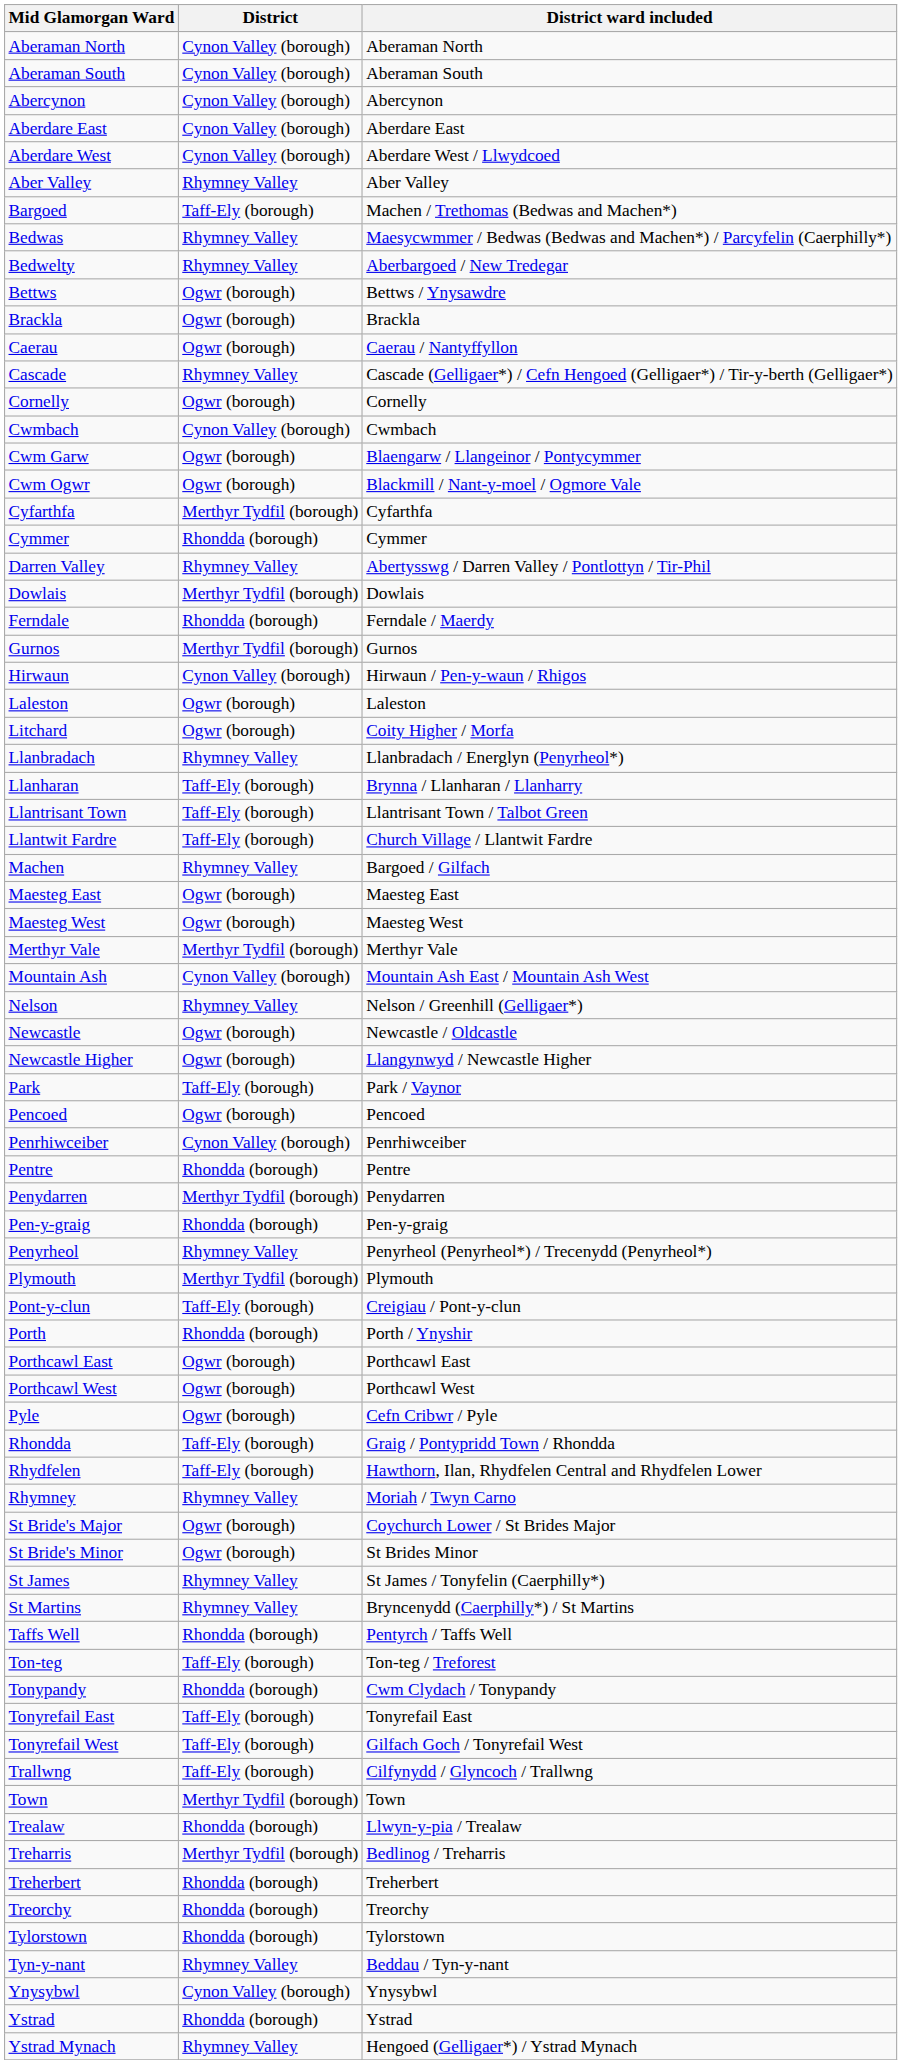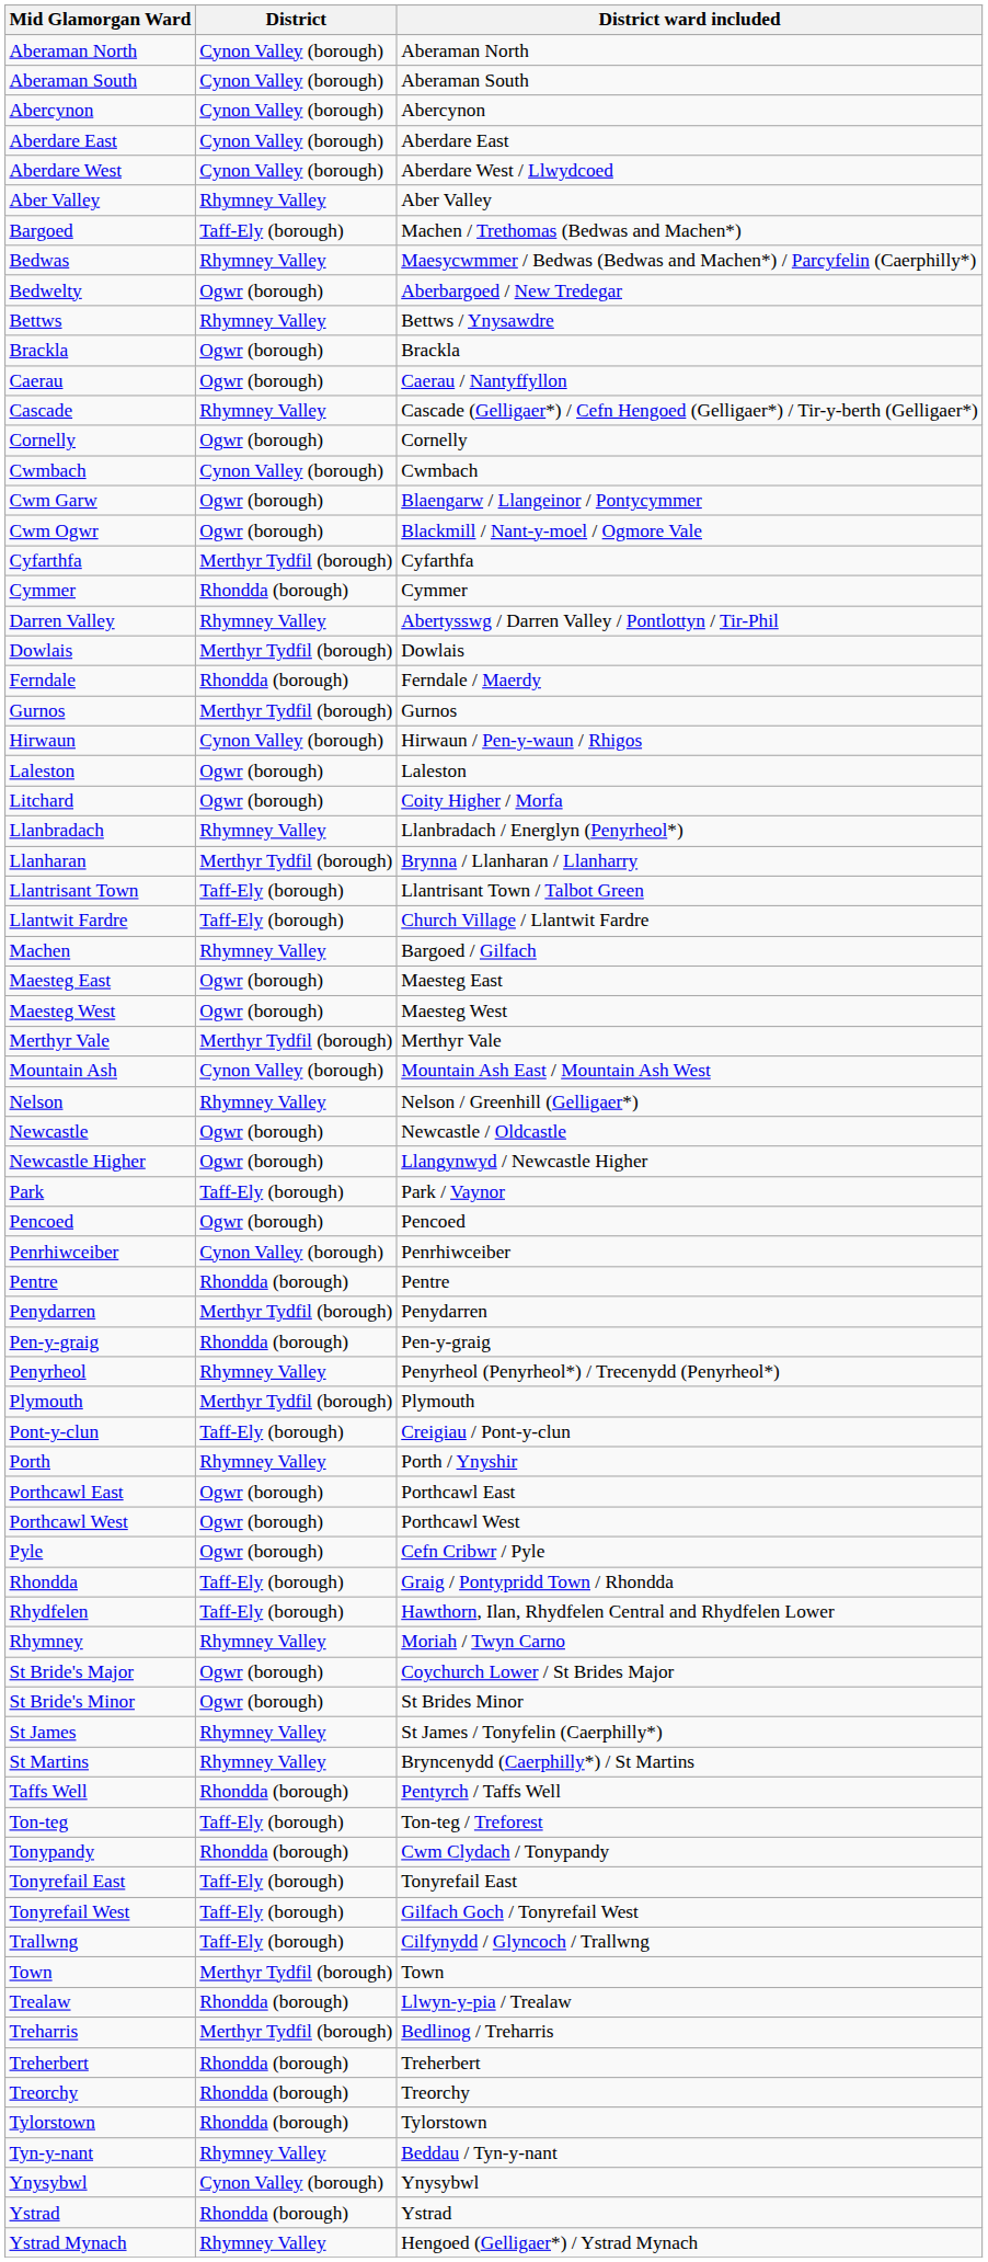 <table class="wikitable sortable">
 <tr>
 <th>Mid Glamorgan Ward</th>
 <th>District</th>
 <th>District ward included</th>
 </tr>
 <tr>
 <td><a href='#'>Aberaman North</a></td>
 <td><a href='#'>Cynon Valley</a> (borough)</td>
 <td>Aberaman North</td>
 </tr>
 <tr>
 <td><a href='#'>Aberaman South</a></td>
 <td><a href='#'>Cynon Valley</a> (borough)</td>
 <td>Aberaman South</td>
 </tr>
 <tr>
 <td><a href='#'>Abercynon</a></td>
 <td><a href='#'>Cynon Valley</a> (borough)</td>
 <td>Abercynon</td>
 </tr>
 <tr>
 <td><a href='#'>Aberdare East</a></td>
 <td><a href='#'>Cynon Valley</a> (borough)</td>
 <td>Aberdare East</td>
 </tr>
 <tr>
 <td><a href='#'>Aberdare West</a></td>
 <td><a href='#'>Cynon Valley</a> (borough)</td>
 <td>Aberdare West / <a href='#'>Llwydcoed</a></td>
 </tr>
 <tr>
 <td><a href='#'>Aber Valley</a></td>
 <td><a href='#'>Rhymney Valley</a></td>
 <td>Aber Valley</td>
 </tr>
 <tr>
 <td><a href='#'>Bargoed</a></td>
 <td><a href='#'>Taff-Ely</a> (borough)</td>
 <td>Machen / <a href='#'>Trethomas</a> (Bedwas and Machen*)</td>
 </tr>
 <tr>
 <td><a href='#'>Bedwas</a></td>
 <td><a href='#'>Rhymney Valley</a></td>
 <td><a href='#'>Maesycwmmer</a> / Bedwas (Bedwas and Machen*) / <a href='#'>Parcyfelin</a> (Caerphilly*)</td>
 </tr>
 <tr>
 <td><a href='#'>Bedwelty</a></td>
-<td><a href='#'>Rhymney Valley</a></td>
+<td><a href='#'>Ogwr</a> (borough)</td>
 <td><a href='#'>Aberbargoed</a> / <a href='#'>New Tredegar</a></td>
 </tr>
 <tr>
 <td><a href='#'>Bettws</a></td>
-<td><a href='#'>Ogwr</a> (borough)</td>
+<td><a href='#'>Rhymney Valley</a></td>
 <td>Bettws / <a href='#'>Ynysawdre</a></td>
 </tr>
 <tr>
 <td><a href='#'>Brackla</a></td>
 <td><a href='#'>Ogwr</a> (borough)</td>
 <td>Brackla</td>
 </tr>
 <tr>
 <td><a href='#'>Caerau</a></td>
 <td><a href='#'>Ogwr</a> (borough)</td>
 <td><a href='#'>Caerau</a> / <a href='#'>Nantyffyllon</a></td>
 </tr>
 <tr>
 <td><a href='#'>Cascade</a></td>
 <td><a href='#'>Rhymney Valley</a></td>
 <td>Cascade (<a href='#'>Gelligaer</a>*) / <a href='#'>Cefn Hengoed</a> (Gelligaer*) / Tir-y-berth (Gelligaer*)</td>
 </tr>
 <tr>
 <td><a href='#'>Cornelly</a></td>
 <td><a href='#'>Ogwr</a> (borough)</td>
 <td>Cornelly</td>
 </tr>
 <tr>
 <td><a href='#'>Cwmbach</a></td>
 <td><a href='#'>Cynon Valley</a> (borough)</td>
 <td>Cwmbach</td>
 </tr>
 <tr>
 <td><a href='#'>Cwm Garw</a></td>
 <td><a href='#'>Ogwr</a> (borough)</td>
 <td><a href='#'>Blaengarw</a> / <a href='#'>Llangeinor</a> / <a href='#'>Pontycymmer</a></td>
 </tr>
 <tr>
 <td><a href='#'>Cwm Ogwr</a></td>
 <td><a href='#'>Ogwr</a> (borough)</td>
 <td><a href='#'>Blackmill</a> / <a href='#'>Nant-y-moel</a> / <a href='#'>Ogmore Vale</a></td>
 </tr>
 <tr>
 <td><a href='#'>Cyfarthfa</a></td>
 <td><a href='#'>Merthyr Tydfil</a> (borough)</td>
 <td>Cyfarthfa</td>
 </tr>
 <tr>
 <td><a href='#'>Cymmer</a></td>
 <td><a href='#'>Rhondda</a> (borough)</td>
 <td>Cymmer</td>
 </tr>
 <tr>
 <td><a href='#'>Darren Valley</a></td>
 <td><a href='#'>Rhymney Valley</a></td>
 <td><a href='#'>Abertysswg</a> / Darren Valley / <a href='#'>Pontlottyn</a> / <a href='#'>Tir-Phil</a></td>
 </tr>
 <tr>
 <td><a href='#'>Dowlais</a></td>
 <td><a href='#'>Merthyr Tydfil</a> (borough)</td>
 <td>Dowlais</td>
 </tr>
 <tr>
 <td><a href='#'>Ferndale</a></td>
 <td><a href='#'>Rhondda</a> (borough)</td>
 <td>Ferndale / <a href='#'>Maerdy</a></td>
 </tr>
 <tr>
 <td><a href='#'>Gurnos</a></td>
 <td><a href='#'>Merthyr Tydfil</a> (borough)</td>
 <td>Gurnos</td>
 </tr>
 <tr>
 <td><a href='#'>Hirwaun</a></td>
 <td><a href='#'>Cynon Valley</a> (borough)</td>
 <td>Hirwaun / <a href='#'>Pen-y-waun</a> / <a href='#'>Rhigos</a></td>
 </tr>
 <tr>
 <td><a href='#'>Laleston</a></td>
 <td><a href='#'>Ogwr</a> (borough)</td>
 <td>Laleston</td>
 </tr>
 <tr>
 <td><a href='#'>Litchard</a></td>
 <td><a href='#'>Ogwr</a> (borough)</td>
 <td><a href='#'>Coity Higher</a> / <a href='#'>Morfa</a></td>
 </tr>
 <tr>
 <td><a href='#'>Llanbradach</a></td>
 <td><a href='#'>Rhymney Valley</a></td>
 <td>Llanbradach / Energlyn (<a href='#'>Penyrheol</a>*)</td>
 </tr>
 <tr>
 <td><a href='#'>Llanharan</a></td>
-<td><a href='#'>Taff-Ely</a> (borough)</td>
+<td><a href='#'>Merthyr Tydfil</a> (borough)</td>
 <td><a href='#'>Brynna</a> / Llanharan / <a href='#'>Llanharry</a></td>
 </tr>
 <tr>
 <td><a href='#'>Llantrisant Town</a></td>
 <td><a href='#'>Taff-Ely</a> (borough)</td>
 <td>Llantrisant Town / <a href='#'>Talbot Green</a></td>
 </tr>
 <tr>
 <td><a href='#'>Llantwit Fardre</a></td>
 <td><a href='#'>Taff-Ely</a> (borough)</td>
 <td><a href='#'>Church Village</a> / Llantwit Fardre</td>
 </tr>
 <tr>
 <td><a href='#'>Machen</a></td>
 <td><a href='#'>Rhymney Valley</a></td>
 <td>Bargoed / <a href='#'>Gilfach</a></td>
 </tr>
 <tr>
 <td><a href='#'>Maesteg East</a></td>
 <td><a href='#'>Ogwr</a> (borough)</td>
 <td>Maesteg East</td>
 </tr>
 <tr>
 <td><a href='#'>Maesteg West</a></td>
 <td><a href='#'>Ogwr</a> (borough)</td>
 <td>Maesteg West</td>
 </tr>
 <tr>
 <td><a href='#'>Merthyr Vale</a></td>
 <td><a href='#'>Merthyr Tydfil</a> (borough)</td>
 <td>Merthyr Vale</td>
 </tr>
 <tr>
 <td><a href='#'>Mountain Ash</a></td>
 <td><a href='#'>Cynon Valley</a> (borough)</td>
 <td><a href='#'>Mountain Ash East</a> / <a href='#'>Mountain Ash West</a></td>
 </tr>
 <tr>
 <td><a href='#'>Nelson</a></td>
 <td><a href='#'>Rhymney Valley</a></td>
 <td>Nelson / Greenhill (<a href='#'>Gelligaer</a>*)</td>
 </tr>
 <tr>
 <td><a href='#'>Newcastle</a></td>
 <td><a href='#'>Ogwr</a> (borough)</td>
 <td>Newcastle / <a href='#'>Oldcastle</a></td>
 </tr>
 <tr>
 <td><a href='#'>Newcastle Higher</a></td>
 <td><a href='#'>Ogwr</a> (borough)</td>
 <td><a href='#'>Llangynwyd</a> / Newcastle Higher</td>
 </tr>
 <tr>
 <td><a href='#'>Park</a></td>
 <td><a href='#'>Taff-Ely</a> (borough)</td>
 <td>Park / <a href='#'>Vaynor</a></td>
 </tr>
 <tr>
 <td><a href='#'>Pencoed</a></td>
 <td><a href='#'>Ogwr</a> (borough)</td>
 <td>Pencoed</td>
 </tr>
 <tr>
 <td><a href='#'>Penrhiwceiber</a></td>
 <td><a href='#'>Cynon Valley</a> (borough)</td>
 <td>Penrhiwceiber</td>
 </tr>
 <tr>
 <td><a href='#'>Pentre</a></td>
 <td><a href='#'>Rhondda</a> (borough)</td>
 <td>Pentre</td>
 </tr>
 <tr>
 <td><a href='#'>Penydarren</a></td>
 <td><a href='#'>Merthyr Tydfil</a> (borough)</td>
 <td>Penydarren</td>
 </tr>
 <tr>
 <td><a href='#'>Pen-y-graig</a></td>
 <td><a href='#'>Rhondda</a> (borough)</td>
 <td>Pen-y-graig</td>
 </tr>
 <tr>
 <td><a href='#'>Penyrheol</a></td>
 <td><a href='#'>Rhymney Valley</a></td>
 <td>Penyrheol (Penyrheol*) / Trecenydd (Penyrheol*)</td>
 </tr>
 <tr>
 <td><a href='#'>Plymouth</a></td>
 <td><a href='#'>Merthyr Tydfil</a> (borough)</td>
 <td>Plymouth</td>
 </tr>
 <tr>
 <td><a href='#'>Pont-y-clun</a></td>
 <td><a href='#'>Taff-Ely</a> (borough)</td>
 <td><a href='#'>Creigiau</a> / Pont-y-clun</td>
 </tr>
 <tr>
 <td><a href='#'>Porth</a></td>
-<td><a href='#'>Rhondda</a> (borough)</td>
+<td><a href='#'>Rhymney Valley</a></td>
 <td>Porth / <a href='#'>Ynyshir</a></td>
 </tr>
 <tr>
 <td><a href='#'>Porthcawl East</a></td>
 <td><a href='#'>Ogwr</a> (borough)</td>
 <td>Porthcawl East</td>
 </tr>
 <tr>
 <td><a href='#'>Porthcawl West</a></td>
 <td><a href='#'>Ogwr</a> (borough)</td>
 <td>Porthcawl West</td>
 </tr>
 <tr>
 <td><a href='#'>Pyle</a></td>
 <td><a href='#'>Ogwr</a> (borough)</td>
 <td><a href='#'>Cefn Cribwr</a> / Pyle</td>
 </tr>
 <tr>
 <td><a href='#'>Rhondda</a></td>
 <td><a href='#'>Taff-Ely</a> (borough)</td>
 <td><a href='#'>Graig</a> / <a href='#'>Pontypridd Town</a> / Rhondda</td>
 </tr>
 <tr>
 <td><a href='#'>Rhydfelen</a></td>
 <td><a href='#'>Taff-Ely</a> (borough)</td>
 <td><a href='#'>Hawthorn</a>, Ilan, Rhydfelen Central and Rhydfelen Lower</td>
 </tr>
 <tr>
 <td><a href='#'>Rhymney</a></td>
 <td><a href='#'>Rhymney Valley</a></td>
 <td><a href='#'>Moriah</a> / <a href='#'>Twyn Carno</a></td>
 </tr>
 <tr>
 <td><a href='#'>St Bride's Major</a></td>
 <td><a href='#'>Ogwr</a> (borough)</td>
 <td><a href='#'>Coychurch Lower</a> / St Brides Major</td>
 </tr>
 <tr>
 <td><a href='#'>St Bride's Minor</a></td>
 <td><a href='#'>Ogwr</a> (borough)</td>
 <td>St Brides Minor</td>
 </tr>
 <tr>
 <td><a href='#'>St James</a></td>
 <td><a href='#'>Rhymney Valley</a></td>
 <td>St James / Tonyfelin (Caerphilly*)</td>
 </tr>
 <tr>
 <td><a href='#'>St Martins</a></td>
 <td><a href='#'>Rhymney Valley</a></td>
 <td>Bryncenydd (<a href='#'>Caerphilly</a>*) / St Martins</td>
 </tr>
 <tr>
 <td><a href='#'>Taffs Well</a></td>
 <td><a href='#'>Rhondda</a> (borough)</td>
 <td><a href='#'>Pentyrch</a> / Taffs Well</td>
 </tr>
 <tr>
 <td><a href='#'>Ton-teg</a></td>
 <td><a href='#'>Taff-Ely</a> (borough)</td>
 <td>Ton-teg / <a href='#'>Treforest</a></td>
 </tr>
 <tr>
 <td><a href='#'>Tonypandy</a></td>
 <td><a href='#'>Rhondda</a> (borough)</td>
 <td><a href='#'>Cwm Clydach</a> / Tonypandy</td>
 </tr>
 <tr>
 <td><a href='#'>Tonyrefail East</a></td>
 <td><a href='#'>Taff-Ely</a> (borough)</td>
 <td>Tonyrefail East</td>
 </tr>
 <tr>
 <td><a href='#'>Tonyrefail West</a></td>
 <td><a href='#'>Taff-Ely</a> (borough)</td>
 <td><a href='#'>Gilfach Goch</a> / Tonyrefail West</td>
 </tr>
 <tr>
 <td><a href='#'>Trallwng</a></td>
 <td><a href='#'>Taff-Ely</a> (borough)</td>
 <td><a href='#'>Cilfynydd</a> / <a href='#'>Glyncoch</a> / Trallwng</td>
 </tr>
 <tr>
 <td><a href='#'>Town</a></td>
 <td><a href='#'>Merthyr Tydfil</a> (borough)</td>
 <td>Town</td>
 </tr>
 <tr>
 <td><a href='#'>Trealaw</a></td>
 <td><a href='#'>Rhondda</a> (borough)</td>
 <td><a href='#'>Llwyn-y-pia</a> / Trealaw</td>
 </tr>
 <tr>
 <td><a href='#'>Treharris</a></td>
 <td><a href='#'>Merthyr Tydfil</a> (borough)</td>
 <td><a href='#'>Bedlinog</a> / Treharris</td>
 </tr>
 <tr>
 <td><a href='#'>Treherbert</a></td>
 <td><a href='#'>Rhondda</a> (borough)</td>
 <td>Treherbert</td>
 </tr>
 <tr>
 <td><a href='#'>Treorchy</a></td>
 <td><a href='#'>Rhondda</a> (borough)</td>
 <td>Treorchy</td>
 </tr>
 <tr>
 <td><a href='#'>Tylorstown</a></td>
 <td><a href='#'>Rhondda</a> (borough)</td>
 <td>Tylorstown</td>
 </tr>
 <tr>
 <td><a href='#'>Tyn-y-nant</a></td>
 <td><a href='#'>Rhymney Valley</a></td>
 <td><a href='#'>Beddau</a> / Tyn-y-nant</td>
 </tr>
 <tr>
 <td><a href='#'>Ynysybwl</a></td>
 <td><a href='#'>Cynon Valley</a> (borough)</td>
 <td>Ynysybwl</td>
 </tr>
 <tr>
 <td><a href='#'>Ystrad</a></td>
 <td><a href='#'>Rhondda</a> (borough)</td>
 <td>Ystrad</td>
 </tr>
 <tr>
 <td><a href='#'>Ystrad Mynach</a></td>
 <td><a href='#'>Rhymney Valley</a></td>
 <td>Hengoed (<a href='#'>Gelligaer</a>*) / Ystrad Mynach</td>
 </tr>
 </table>
